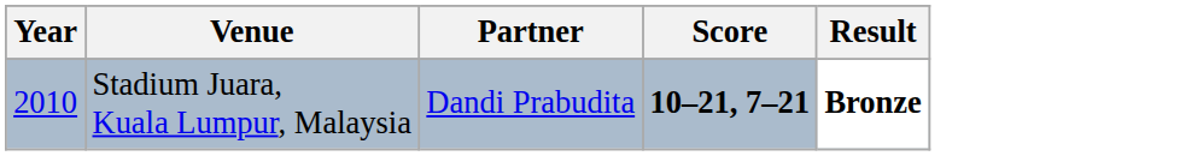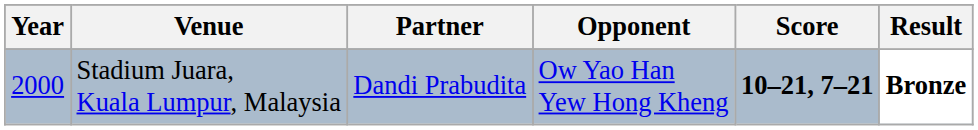 <table class="sortable wikitable" style="font-size: 90%;">
 <tr>
 <th>Year</th>
 <th>Venue</th>
 <th>Partner</th>
+<th>Opponent</th>
 <th>Score</th>
 <th>Result</th>
 </tr>
 <tr style="background:#AABBCC">
-<td align="center"><a href='#'>2010</a></td>
+<td align="center"><a href='#'>2000</a></td>
 <td align="left">Stadium Juara,<br><a href='#'>Kuala Lumpur</a>, Malaysia</td>
 <td align="left"> <a href='#'>Dandi Prabudita</a></td>
+<td align="left"> <a href='#'>Ow Yao Han</a><br> <a href='#'>Yew Hong Kheng</a></td>
 <td align="left"><strong>10–21, 7–21</strong></td>
 <td style="text-align:left; background:white"> <strong>Bronze</strong></td>
 </tr>
 </table>
